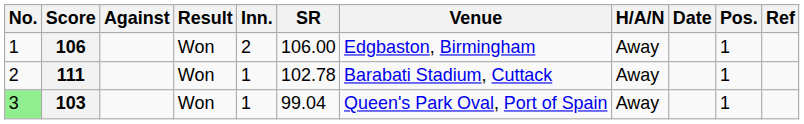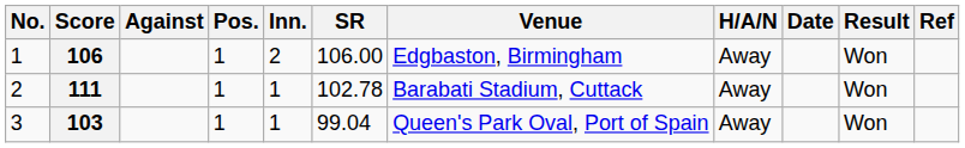 <table class="wikitable sortable">
 <tr>
 <th>No.</th>
 <th>Score</th>
 <th>Against</th>
-<th>Result</th>
+<th>Pos.</th>
 <th>Inn.</th>
 <th>SR</th>
 <th>Venue</th>
 <th>H/A/N</th>
 <th>Date</th>
-<th>Pos.</th>
+<th>Result</th>
 <th scope="col" class="unsortable">Ref</th>
 </tr>
 <tr>
 <td>1</td>
 <th scope="row"> 106</th>
 <td></td>
-<td>Won</td>
+<td>1</td>
 <td>2</td>
 <td>106.00</td>
 <td><a href='#'>Edgbaston</a>, <a href='#'>Birmingham</a></td>
 <td>Away</td>
 <td></td>
-<td>1</td>
+<td>Won</td>
 <td></td>
 </tr>
 <tr>
 <td>2</td>
 <th scope="row"> 111</th>
 <td></td>
-<td>Won</td>
+<td>1</td>
 <td>1</td>
 <td>102.78</td>
 <td><a href='#'>Barabati Stadium</a>, <a href='#'>Cuttack</a></td>
 <td>Away</td>
 <td></td>
-<td>1</td>
+<td>Won</td>
 <td></td>
 </tr>
 <tr>
-<td style="background: lightgreen;">3</td>
+<td>3</td>
 <th scope="row"> 103</th>
 <td></td>
-<td>Won</td>
+<td>1</td>
 <td>1</td>
 <td>99.04</td>
 <td><a href='#'>Queen's Park Oval</a>, <a href='#'>Port of Spain</a></td>
 <td>Away</td>
 <td></td>
-<td>1</td>
+<td>Won</td>
 <td></td>
 </tr>
 </table>
